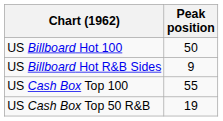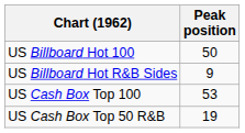 <table class="wikitable">
 <tr>
 <th>Chart (1962)</th>
 <th>Peak<br>position</th>
 </tr>
 <tr>
 <td>US <a href='#'><em>Billboard</em> Hot 100</a></td>
 <td align="center">50</td>
 </tr>
 <tr>
 <td>US <a href='#'><em>Billboard</em> Hot R&B Sides</a></td>
 <td align="center">9</td>
 </tr>
 <tr>
 <td>US <a href='#'><em>Cash Box</em></a> Top 100</td>
-<td align="center">55</td>
+<td align="center">53</td>
 </tr>
 <tr>
 <td>US <em>Cash Box</em> Top 50 R&B</td>
 <td align="center">19</td>
 </tr>
 </table>
